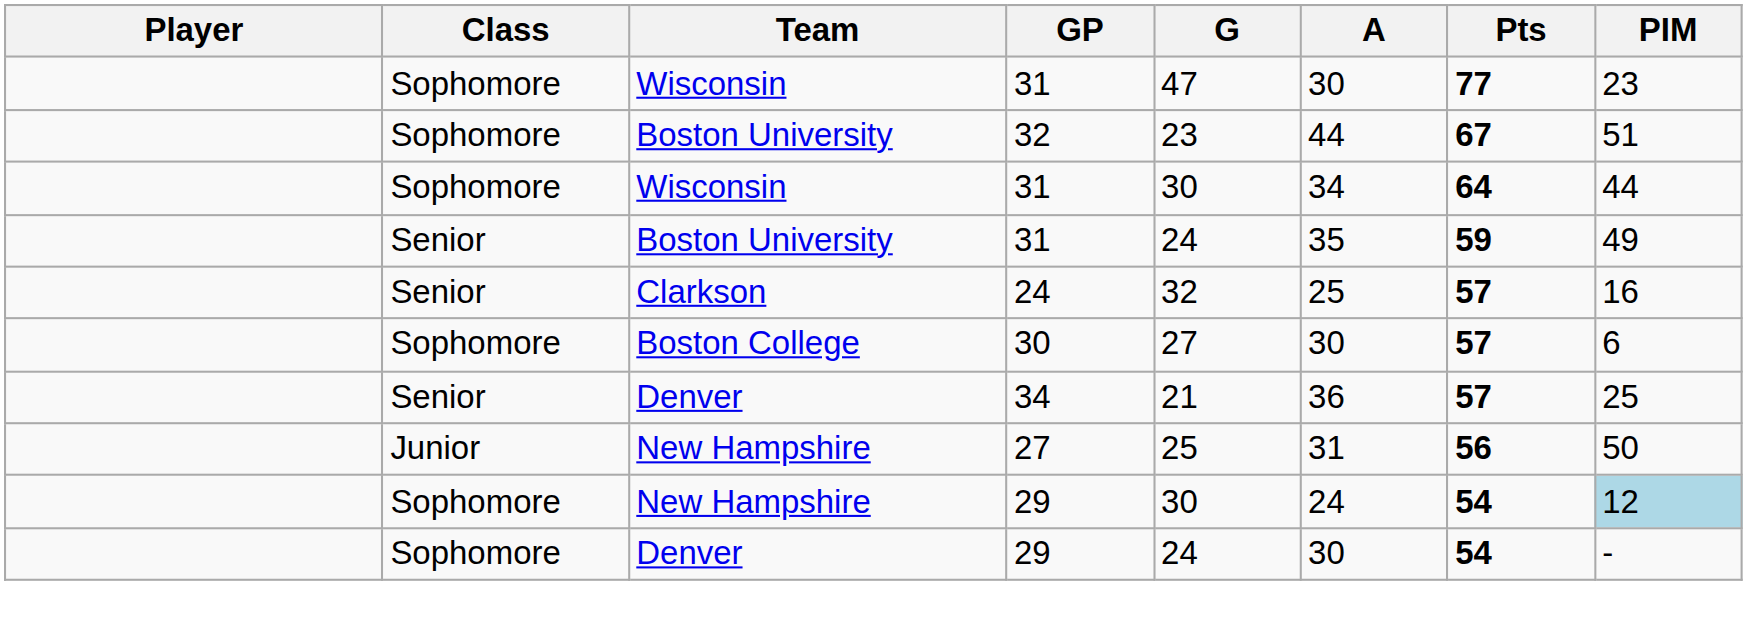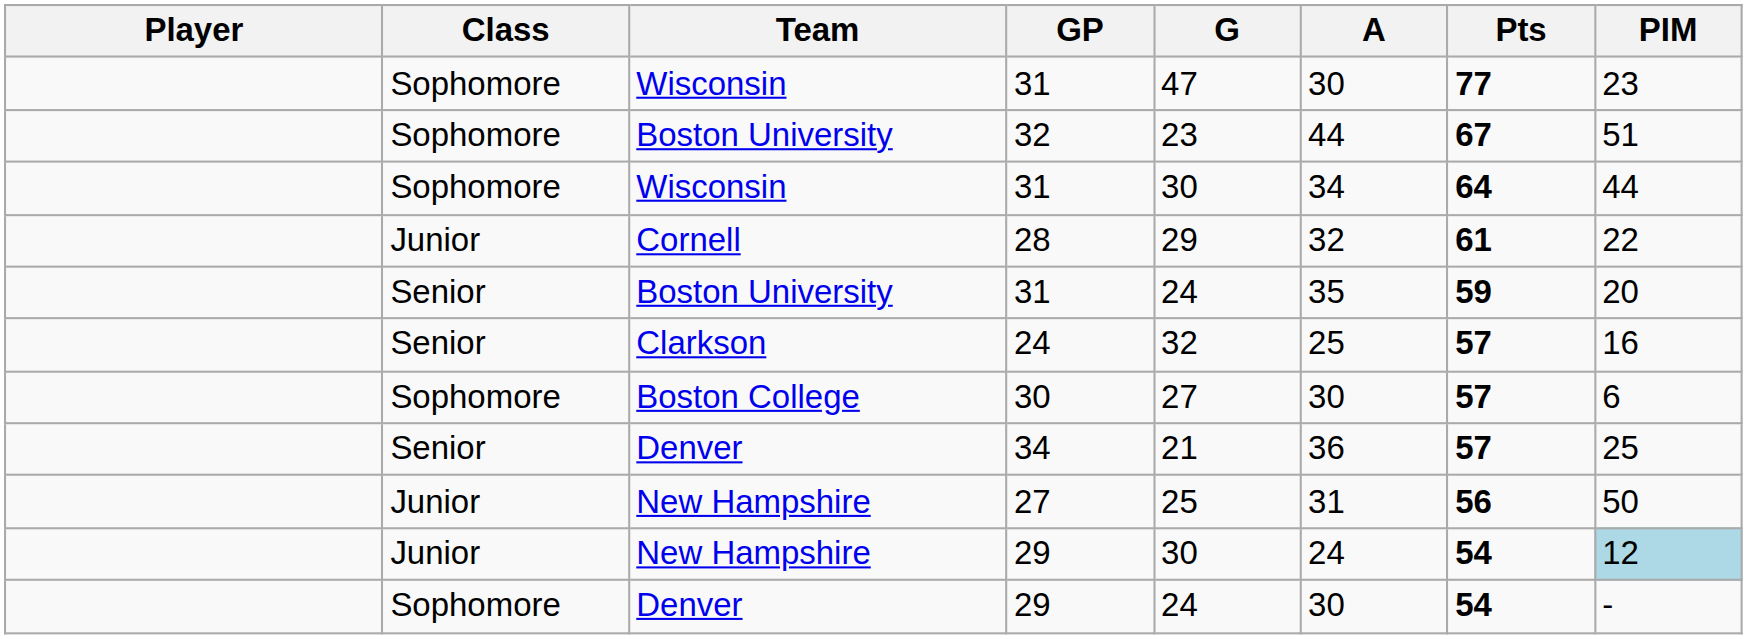 <table class="wikitable sortable">
 <tr>
 <th style="width: 11em;">Player</th>
 <th style="width: 7em;">Class</th>
 <th style="width: 11em;">Team</th>
 <th style="width: 4em;">GP</th>
 <th style="width: 4em;">G</th>
 <th style="width: 4em;">A</th>
 <th style="width: 4em;">Pts</th>
 <th style="width: 4em;">PIM</th>
 </tr>
 <tr>
 <td></td>
 <td>Sophomore</td>
 <td><a href='#'>Wisconsin</a></td>
 <td>31</td>
 <td>47</td>
 <td>30</td>
 <td><strong>77</strong></td>
 <td>23</td>
 </tr>
 <tr>
 <td></td>
 <td>Sophomore</td>
 <td><a href='#'>Boston University</a></td>
 <td>32</td>
 <td>23</td>
 <td>44</td>
 <td><strong>67</strong></td>
 <td>51</td>
 </tr>
 <tr>
 <td></td>
 <td>Sophomore</td>
 <td><a href='#'>Wisconsin</a></td>
 <td>31</td>
 <td>30</td>
 <td>34</td>
 <td><strong>64</strong></td>
 <td>44</td>
 </tr>
 <tr>
 <td></td>
+<td>Junior</td>
+<td><a href='#'>Cornell</a></td>
+<td>28</td>
+<td>29</td>
+<td>32</td>
+<td><strong>61</strong></td>
+<td>22</td>
+</tr>
+<tr>
+<td></td>
 <td>Senior</td>
 <td><a href='#'>Boston University</a></td>
 <td>31</td>
 <td>24</td>
 <td>35</td>
 <td><strong>59</strong></td>
-<td>49</td>
+<td>20</td>
 </tr>
 <tr>
 <td></td>
 <td>Senior</td>
 <td><a href='#'>Clarkson</a></td>
 <td>24</td>
 <td>32</td>
 <td>25</td>
 <td><strong>57</strong></td>
 <td>16</td>
 </tr>
 <tr>
 <td></td>
 <td>Sophomore</td>
 <td><a href='#'>Boston College</a></td>
 <td>30</td>
 <td>27</td>
 <td>30</td>
 <td><strong>57</strong></td>
 <td>6</td>
 </tr>
 <tr>
 <td></td>
 <td>Senior</td>
 <td><a href='#'>Denver</a></td>
 <td>34</td>
 <td>21</td>
 <td>36</td>
 <td><strong>57</strong></td>
 <td>25</td>
 </tr>
 <tr>
 <td></td>
 <td>Junior</td>
 <td><a href='#'>New Hampshire</a></td>
 <td>27</td>
 <td>25</td>
 <td>31</td>
 <td><strong>56</strong></td>
 <td>50</td>
 </tr>
 <tr>
 <td></td>
-<td>Sophomore</td>
+<td>Junior</td>
 <td><a href='#'>New Hampshire</a></td>
 <td>29</td>
 <td>30</td>
 <td>24</td>
 <td><strong>54</strong></td>
 <td style="background: lightblue;">12</td>
 </tr>
 <tr>
 <td></td>
 <td>Sophomore</td>
 <td><a href='#'>Denver</a></td>
 <td>29</td>
 <td>24</td>
 <td>30</td>
 <td><strong>54</strong></td>
 <td>-</td>
 </tr>
 </table>
